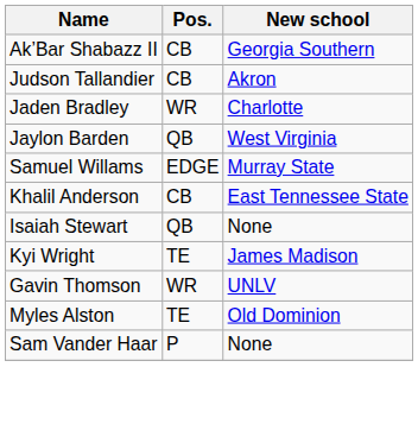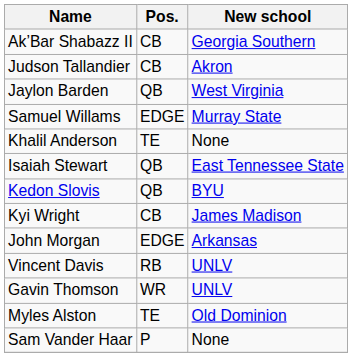 <table class="wikitable sortable">
 <tr>
 <th>Name</th>
 <th>Pos.</th>
 <th class="unsortable">New school</th>
 </tr>
 <tr>
 <td>Ak’Bar Shabazz II</td>
 <td>CB</td>
 <td><a href='#'>Georgia Southern</a></td>
 </tr>
 <tr>
 <td>Judson Tallandier</td>
 <td>CB</td>
 <td><a href='#'>Akron</a></td>
 </tr>
 <tr>
-<td>Jaden Bradley</td>
-<td>WR</td>
-<td><a href='#'>Charlotte</a></td>
-</tr>
-<tr>
 <td>Jaylon Barden</td>
 <td>QB</td>
 <td><a href='#'>West Virginia</a></td>
 </tr>
 <tr>
 <td>Samuel Willams</td>
 <td>EDGE</td>
 <td><a href='#'>Murray State</a></td>
 </tr>
 <tr>
 <td>Khalil Anderson</td>
-<td>CB</td>
-<td><a href='#'>East Tennessee State</a></td>
+<td>TE</td>
+<td>None</td>
 </tr>
 <tr>
 <td>Isaiah Stewart</td>
 <td>QB</td>
-<td>None</td>
+<td><a href='#'>East Tennessee State</a></td>
+</tr>
+<tr>
+<td><a href='#'>Kedon Slovis</a></td>
+<td>QB</td>
+<td><a href='#'>BYU</a></td>
 </tr>
 <tr>
 <td>Kyi Wright</td>
-<td>TE</td>
+<td>CB</td>
 <td><a href='#'>James Madison</a></td>
+</tr>
+<tr>
+<td>John Morgan</td>
+<td>EDGE</td>
+<td><a href='#'>Arkansas</a></td>
+</tr>
+<tr>
+<td>Vincent Davis</td>
+<td>RB</td>
+<td><a href='#'>UNLV</a></td>
 </tr>
 <tr>
 <td>Gavin Thomson</td>
 <td>WR</td>
 <td><a href='#'>UNLV</a></td>
 </tr>
 <tr>
 <td>Myles Alston</td>
 <td>TE</td>
 <td><a href='#'>Old Dominion</a></td>
 </tr>
 <tr>
 <td>Sam Vander Haar</td>
 <td>P</td>
 <td>None</td>
 </tr>
 <tr>
 </tr>
 </table>
